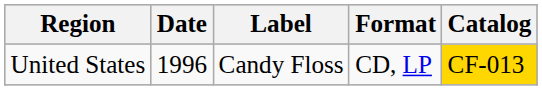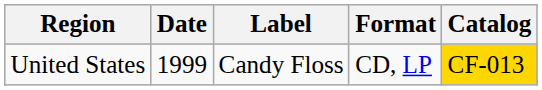 <table class="wikitable">
 <tr>
 <th>Region</th>
 <th>Date</th>
 <th>Label</th>
 <th>Format</th>
 <th>Catalog</th>
 </tr>
 <tr>
 <td>United States</td>
-<td>1996</td>
+<td>1999</td>
 <td>Candy Floss</td>
 <td>CD, <a href='#'>LP</a></td>
 <td style="background: gold;">CF-013</td>
 </tr>
 </table>
